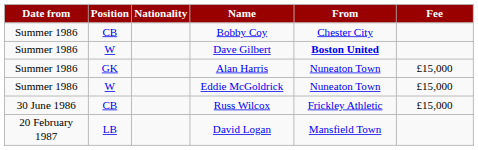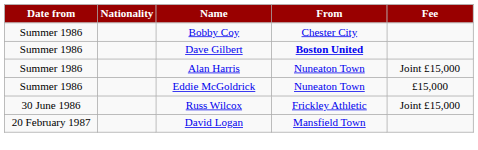 <table class="wikitable"  style="text-align:center; font-size:90%; ">
 <tr>
 <th style="background:#990000; color:white; width:120px;">Date from</th>
-<th style="background:#990000; color:white; width:50px;">Position</th>
 <th style="background:#990000; color:white; width:50px;">Nationality</th>
 <th style="background:#990000; color:white; width:150px;">Name</th>
 <th style="background:#990000; color:white; width:150px;">From</th>
 <th style="background:#990000; color:white; width:110px;">Fee</th>
 </tr>
 <tr>
 <td>Summer 1986</td>
-<td><a href='#'>CB</a></td>
 <td></td>
 <td><a href='#'>Bobby Coy</a></td>
 <td> <a href='#'>Chester City</a></td>
 <td></td>
 </tr>
 <tr>
 <td>Summer 1986</td>
-<td><a href='#'>W</a></td>
 <td></td>
 <td><a href='#'>Dave Gilbert</a></td>
 <td><strong> <a href='#'>Boston United</a></strong></td>
 <td></td>
 </tr>
 <tr>
 <td>Summer 1986</td>
-<td><a href='#'>GK</a></td>
 <td></td>
 <td><a href='#'>Alan Harris</a></td>
 <td> <a href='#'>Nuneaton Town</a></td>
-<td>£15,000</td>
+<td>Joint £15,000</td>
 </tr>
 <tr>
 <td>Summer 1986</td>
-<td><a href='#'>W</a></td>
 <td></td>
 <td><a href='#'>Eddie McGoldrick</a></td>
 <td> <a href='#'>Nuneaton Town</a></td>
 <td>£15,000</td>
 </tr>
 <tr>
 <td>30 June 1986</td>
-<td><a href='#'>CB</a></td>
 <td></td>
 <td><a href='#'>Russ Wilcox</a></td>
 <td> <a href='#'>Frickley Athletic</a></td>
-<td>£15,000</td>
+<td>Joint £15,000</td>
 </tr>
 <tr>
 <td>20 February 1987</td>
-<td><a href='#'>LB</a></td>
 <td></td>
 <td><a href='#'>David Logan</a></td>
 <td> <a href='#'>Mansfield Town</a></td>
 <td></td>
 </tr>
 </table>
